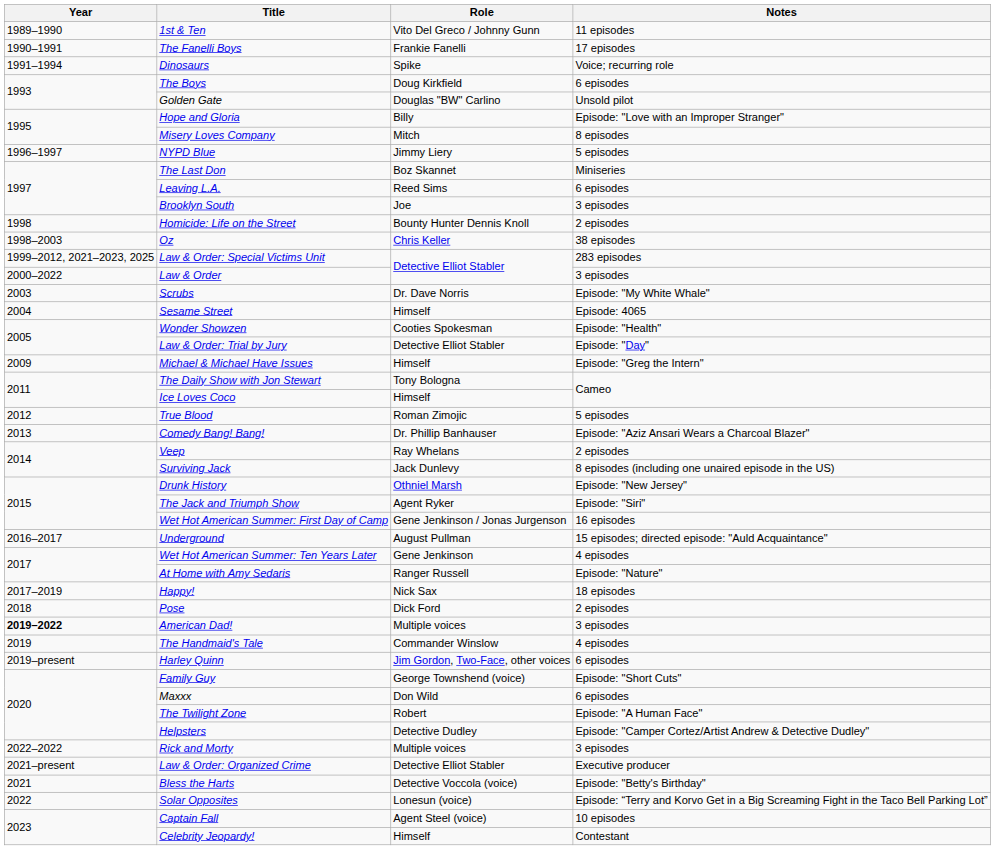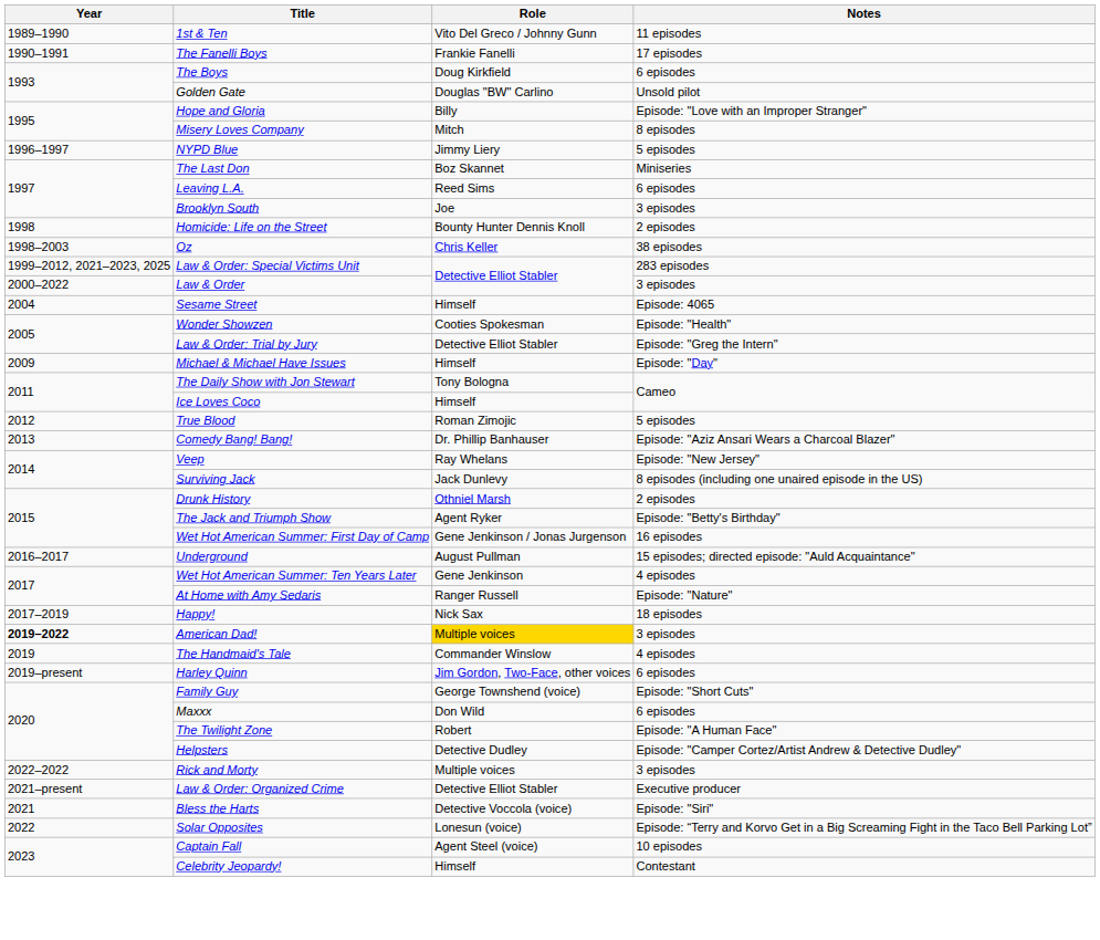 <table class="wikitable">
 <tr>
 <th>Year</th>
 <th>Title</th>
 <th>Role</th>
 <th>Notes</th>
 </tr>
 <tr>
 <td>1989–1990</td>
 <td><em><a href='#'>1st & Ten</a></em></td>
 <td>Vito Del Greco / Johnny Gunn</td>
 <td>11 episodes</td>
 </tr>
 <tr>
 <td>1990–1991</td>
 <td><em><a href='#'>The Fanelli Boys</a></em></td>
 <td>Frankie Fanelli</td>
 <td>17 episodes</td>
-</tr>
-<tr>
-<td>1991–1994</td>
-<td><em><a href='#'>Dinosaurs</a></em></td>
-<td>Spike</td>
-<td>Voice; recurring role</td>
 </tr>
 <tr>
 <td rowspan="2">1993</td>
 <td><em><a href='#'>The Boys</a></em></td>
 <td>Doug Kirkfield</td>
 <td>6 episodes</td>
 </tr>
 <tr>
 <td><em>Golden Gate</em></td>
 <td>Douglas "BW" Carlino</td>
 <td>Unsold pilot</td>
 </tr>
 <tr>
 <td rowspan="2">1995</td>
 <td><em><a href='#'>Hope and Gloria</a></em></td>
 <td>Billy</td>
 <td>Episode: "Love with an Improper Stranger"</td>
 </tr>
 <tr>
 <td><em><a href='#'>Misery Loves Company</a></em></td>
 <td>Mitch</td>
 <td>8 episodes</td>
 </tr>
 <tr>
 <td>1996–1997</td>
 <td><em><a href='#'>NYPD Blue</a></em></td>
 <td>Jimmy Liery</td>
 <td>5 episodes</td>
 </tr>
 <tr>
 <td rowspan="3">1997</td>
 <td><em><a href='#'>The Last Don</a></em></td>
 <td>Boz Skannet</td>
 <td>Miniseries</td>
 </tr>
 <tr>
 <td><em><a href='#'>Leaving L.A.</a></em></td>
 <td>Reed Sims</td>
 <td>6 episodes</td>
 </tr>
 <tr>
 <td><em><a href='#'>Brooklyn South</a></em></td>
 <td>Joe</td>
 <td>3 episodes</td>
 </tr>
 <tr>
 <td>1998</td>
 <td><em><a href='#'>Homicide: Life on the Street</a></em></td>
 <td>Bounty Hunter Dennis Knoll</td>
 <td>2 episodes</td>
 </tr>
 <tr>
 <td>1998–2003</td>
 <td><em><a href='#'>Oz</a></em></td>
 <td><a href='#'>Chris Keller</a></td>
 <td>38 episodes</td>
 </tr>
 <tr>
 <td>1999–2012, 2021–2023, 2025</td>
 <td><em><a href='#'>Law & Order: Special Victims Unit</a></em></td>
 <td rowspan="2"><a href='#'>Detective Elliot Stabler</a></td>
 <td>283 episodes</td>
 </tr>
 <tr>
 <td>2000–2022</td>
 <td><em><a href='#'>Law & Order</a></em></td>
 <td>3 episodes</td>
 </tr>
 <tr>
-<td>2003</td>
-<td><em><a href='#'>Scrubs</a></em></td>
-<td>Dr. Dave Norris</td>
-<td>Episode: "My White Whale"</td>
-</tr>
-<tr>
 <td>2004</td>
 <td><em><a href='#'>Sesame Street</a></em></td>
 <td>Himself</td>
 <td>Episode: 4065</td>
 </tr>
 <tr>
 <td rowspan="2">2005</td>
 <td><em><a href='#'>Wonder Showzen</a></em></td>
 <td>Cooties Spokesman</td>
 <td>Episode: "Health"</td>
 </tr>
 <tr>
 <td><em><a href='#'>Law & Order: Trial by Jury</a></em></td>
 <td>Detective Elliot Stabler</td>
-<td>Episode: "<a href='#'>Day</a>"</td>
+<td>Episode: "Greg the Intern"</td>
 </tr>
 <tr>
 <td>2009</td>
 <td><em><a href='#'>Michael & Michael Have Issues</a></em></td>
 <td>Himself</td>
-<td>Episode: "Greg the Intern"</td>
+<td>Episode: "<a href='#'>Day</a>"</td>
 </tr>
 <tr>
 <td rowspan="2">2011</td>
 <td><em><a href='#'>The Daily Show with Jon Stewart</a></em></td>
 <td>Tony Bologna</td>
 <td rowspan="2">Cameo</td>
 </tr>
 <tr>
 <td><em><a href='#'>Ice Loves Coco</a></em></td>
 <td>Himself</td>
 </tr>
 <tr>
 <td>2012</td>
 <td><em><a href='#'>True Blood</a></em></td>
 <td>Roman Zimojic</td>
 <td>5 episodes</td>
 </tr>
 <tr>
 <td>2013</td>
 <td><em><a href='#'>Comedy Bang! Bang!</a></em></td>
 <td>Dr. Phillip Banhauser</td>
 <td>Episode: "Aziz Ansari Wears a Charcoal Blazer"</td>
 </tr>
 <tr>
 <td rowspan="2">2014</td>
 <td><em><a href='#'>Veep</a></em></td>
 <td>Ray Whelans</td>
-<td>2 episodes</td>
+<td>Episode: "New Jersey"</td>
 </tr>
 <tr>
 <td><em><a href='#'>Surviving Jack</a></em></td>
 <td>Jack Dunlevy</td>
 <td>8 episodes (including one unaired episode in the US)</td>
 </tr>
 <tr>
 <td rowspan="3">2015</td>
 <td><em><a href='#'>Drunk History</a></em></td>
 <td><a href='#'>Othniel Marsh</a></td>
-<td>Episode: "New Jersey"</td>
+<td>2 episodes</td>
 </tr>
 <tr>
 <td><em><a href='#'>The Jack and Triumph Show</a></em></td>
 <td>Agent Ryker</td>
-<td>Episode: "Siri"</td>
+<td>Episode: "Betty's Birthday"</td>
 </tr>
 <tr>
 <td><em><a href='#'>Wet Hot American Summer: First Day of Camp</a></em></td>
 <td>Gene Jenkinson / Jonas Jurgenson</td>
 <td>16 episodes</td>
 </tr>
 <tr>
 <td>2016–2017</td>
 <td><em><a href='#'>Underground</a></em></td>
 <td>August Pullman</td>
 <td>15 episodes; directed episode: "Auld Acquaintance"</td>
 </tr>
 <tr>
 <td rowspan="2">2017</td>
 <td><em><a href='#'>Wet Hot American Summer: Ten Years Later</a></em></td>
 <td>Gene Jenkinson</td>
 <td>4 episodes</td>
 </tr>
 <tr>
 <td><em><a href='#'>At Home with Amy Sedaris</a></em></td>
 <td>Ranger Russell</td>
 <td>Episode: "Nature"</td>
 </tr>
 <tr>
 <td>2017–2019</td>
 <td><em><a href='#'>Happy!</a></em></td>
 <td>Nick Sax</td>
 <td>18 episodes</td>
 </tr>
 <tr>
-<td>2018</td>
-<td><em><a href='#'>Pose</a></em></td>
-<td>Dick Ford</td>
-<td>2 episodes</td>
-</tr>
-<tr>
 <td><strong>2019–2022</strong></td>
 <td><em><a href='#'>American Dad!</a></em></td>
-<td>Multiple voices</td>
+<td style="background: gold;">Multiple voices</td>
 <td>3 episodes</td>
 </tr>
 <tr>
 <td>2019</td>
 <td><em><a href='#'>The Handmaid's Tale</a></em></td>
 <td>Commander Winslow</td>
 <td>4 episodes</td>
 </tr>
 <tr>
 <td>2019–present</td>
 <td><em><a href='#'>Harley Quinn</a></em></td>
 <td><a href='#'>Jim Gordon</a>, <a href='#'>Two-Face</a>, other voices</td>
 <td>6 episodes</td>
 </tr>
 <tr>
 <td rowspan="4">2020</td>
 <td><em><a href='#'>Family Guy</a></em></td>
 <td>George Townshend (voice)</td>
 <td>Episode: "Short Cuts"</td>
 </tr>
 <tr>
 <td><em>Maxxx</em></td>
 <td>Don Wild</td>
 <td>6 episodes</td>
 </tr>
 <tr>
 <td><em><a href='#'>The Twilight Zone</a></em></td>
 <td>Robert</td>
 <td>Episode: "A Human Face"</td>
 </tr>
 <tr>
 <td><em><a href='#'>Helpsters</a></em></td>
 <td>Detective Dudley</td>
 <td>Episode: "Camper Cortez/Artist Andrew & Detective Dudley"</td>
 </tr>
 <tr>
 <td>2022–2022</td>
 <td><em><a href='#'>Rick and Morty</a></em></td>
 <td>Multiple voices</td>
 <td>3 episodes</td>
 </tr>
 <tr>
 <td>2021–present</td>
 <td><em><a href='#'>Law & Order: Organized Crime</a></em></td>
 <td>Detective Elliot Stabler</td>
 <td>Executive producer</td>
 </tr>
 <tr>
 <td>2021</td>
 <td><em><a href='#'>Bless the Harts</a></em></td>
 <td>Detective Voccola (voice)</td>
-<td>Episode: "Betty's Birthday"</td>
+<td>Episode: "Siri"</td>
 </tr>
 <tr>
 <td>2022</td>
 <td><em><a href='#'>Solar Opposites</a></em></td>
 <td>Lonesun (voice)</td>
 <td>Episode: “Terry and Korvo Get in a Big Screaming Fight in the Taco Bell Parking Lot”</td>
 </tr>
 <tr>
 <td rowspan="2">2023</td>
 <td><em><a href='#'>Captain Fall</a></em></td>
 <td>Agent Steel (voice)</td>
 <td>10 episodes</td>
 </tr>
 <tr>
 <td><em><a href='#'>Celebrity Jeopardy!</a></em></td>
 <td>Himself</td>
 <td>Contestant</td>
 </tr>
 </table>
